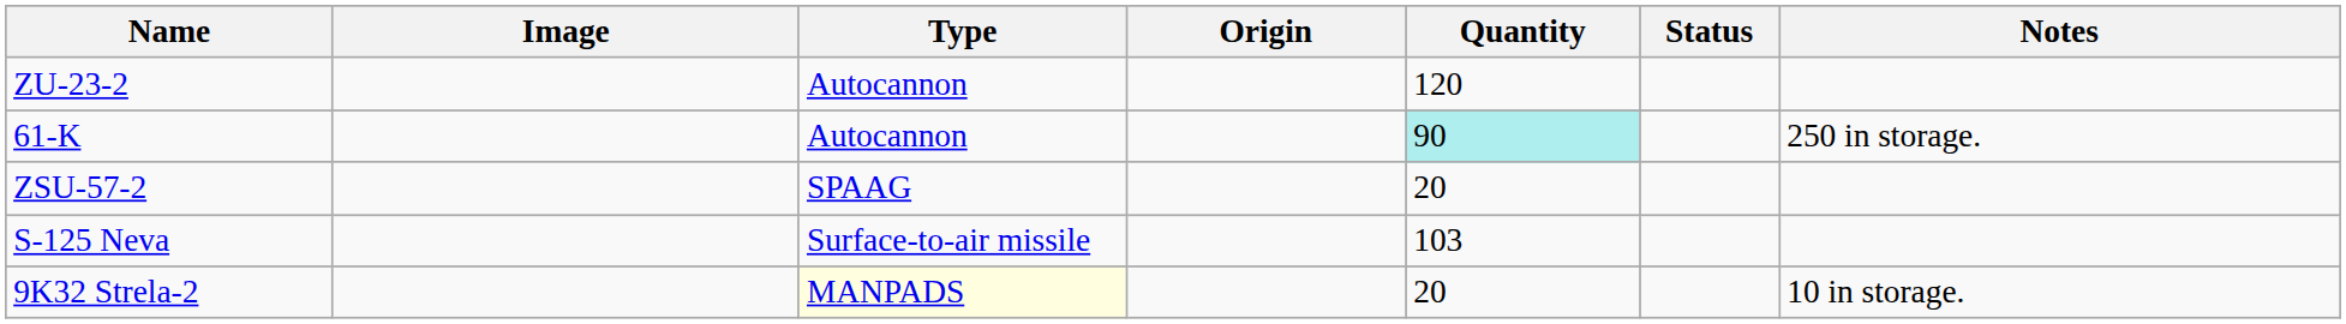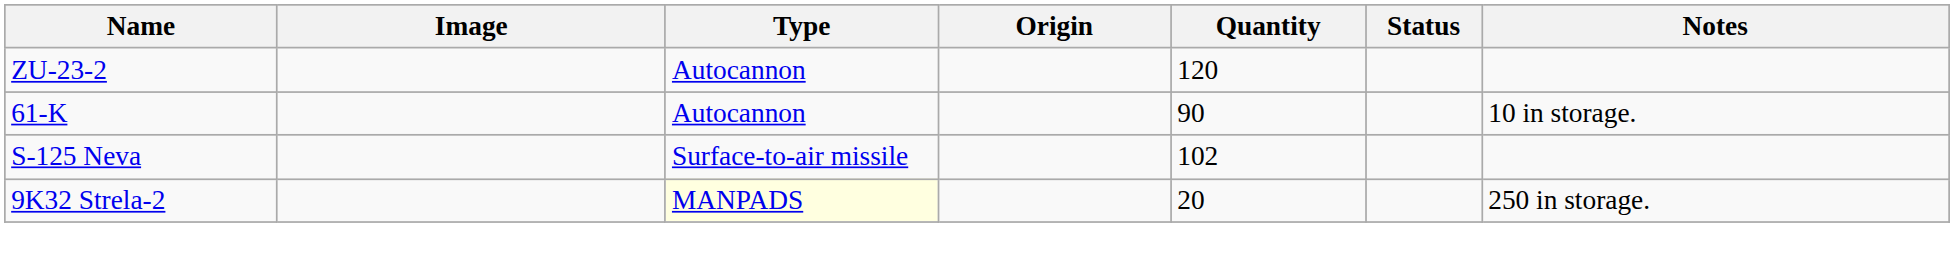 <table class="wikitable" style="width:90%;">
 <tr>
 <th width=14%>Name</th>
 <th width=20%>Image</th>
 <th width=14%>Type</th>
 <th width=12%>Origin</th>
 <th width=10%>Quantity</th>
 <th width=06%>Status</th>
 <th width=24%>Notes</th>
 </tr>
 <tr>
 <td><a href='#'>ZU-23-2</a></td>
 <td></td>
 <td><a href='#'>Autocannon</a></td>
 <td></td>
 <td>120</td>
 <td></td>
 <td></td>
 </tr>
 <tr>
 <td><a href='#'>61-K</a></td>
 <td></td>
 <td><a href='#'>Autocannon</a></td>
 <td></td>
-<td style="background: paleturquoise;">90</td>
+<td>90</td>
 <td></td>
-<td>250 in storage.</td>
-</tr>
-<tr>
-<td><a href='#'>ZSU-57-2</a></td>
-<td></td>
-<td><a href='#'>SPAAG</a></td>
-<td></td>
-<td>20</td>
-<td></td>
-<td></td>
+<td>10 in storage.</td>
 </tr>
 <tr>
 <td><a href='#'>S-125 Neva</a></td>
 <td></td>
 <td><a href='#'>Surface-to-air missile</a></td>
 <td></td>
-<td>103</td>
+<td>102</td>
 <td></td>
 <td></td>
 </tr>
 <tr>
 <td><a href='#'>9K32 Strela-2</a></td>
 <td></td>
 <td style="background: lightyellow;"><a href='#'>MANPADS</a></td>
 <td></td>
 <td>20</td>
 <td></td>
-<td>10 in storage.</td>
+<td>250 in storage.</td>
 </tr>
 </table>
